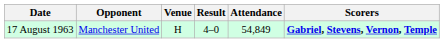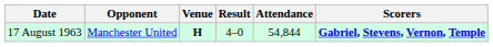 <table class="wikitable sortable" style="font-size:100%; text-align:center">
 <tr>
 <th>Date</th>
 <th>Opponent</th>
 <th>Venue</th>
 <th>Result</th>
 <th>Attendance</th>
 <th>Scorers</th>
 </tr>
 <tr style="background-color: #d0ffe3;">
 <td>17 August 1963</td>
 <td><a href='#'>Manchester United</a></td>
-<td>H</td>
+<td><strong>H</strong></td>
 <td>4–0</td>
-<td>54,849</td>
+<td>54,844</td>
 <td><strong><a href='#'>Gabriel</a>, <a href='#'>Stevens</a>, <a href='#'>Vernon</a>, <a href='#'>Temple</a></strong></td>
 </tr>
 </table>
